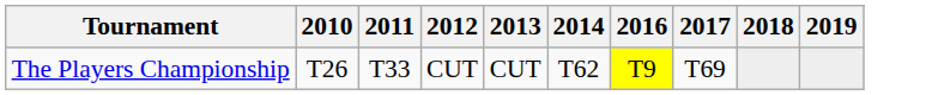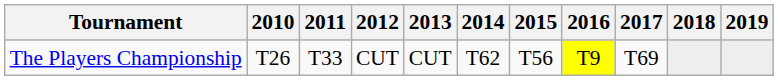 <table class="wikitable" style="font-size:95%;text-align:center;">
 <tr>
 <th>Tournament</th>
 <th>2010</th>
 <th>2011</th>
 <th>2012</th>
 <th>2013</th>
 <th>2014</th>
+<th>2015</th>
 <th>2016</th>
 <th>2017</th>
 <th>2018</th>
 <th>2019</th>
 </tr>
 <tr>
 <td align=left><a href='#'>The Players Championship</a></td>
 <td>T26</td>
 <td>T33</td>
 <td>CUT</td>
 <td>CUT</td>
 <td>T62</td>
+<td>T56</td>
 <td style="background:yellow;">T9</td>
 <td>T69</td>
 <td style="background:#eeeeee;"></td>
 <td style="background:#eeeeee;"></td>
 </tr>
 </table>
